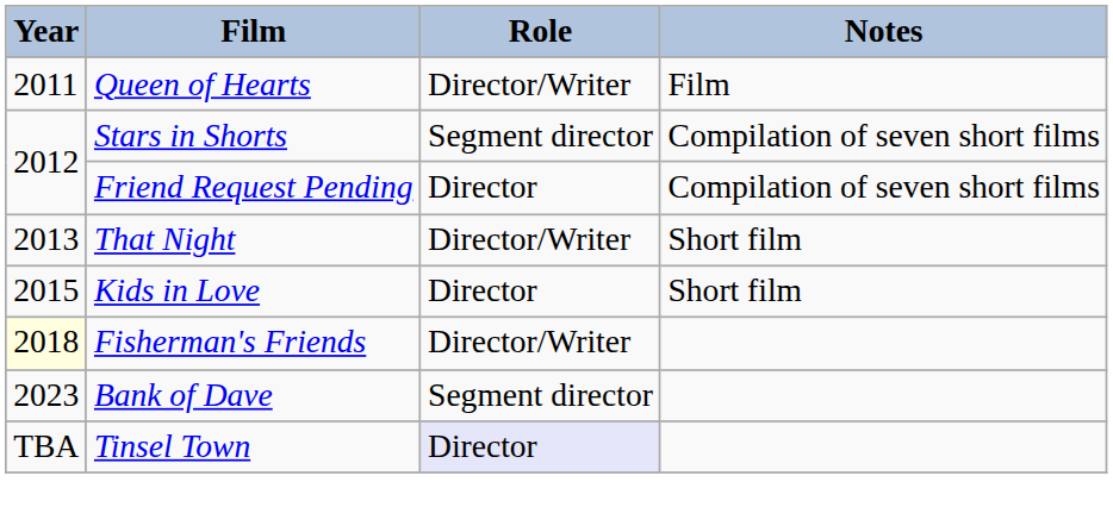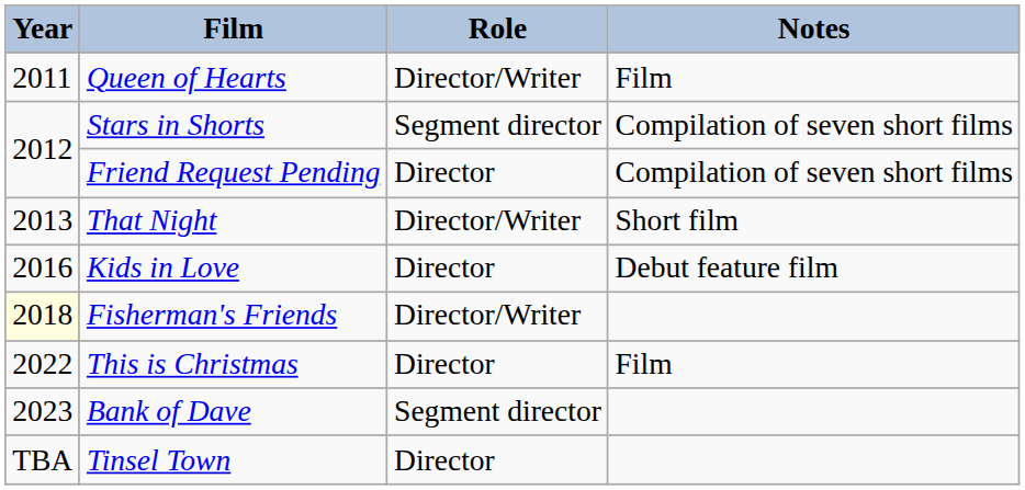 <table class="wikitable" ;>
 <tr style="text-align:center;">
 <th style="background:#B0C4DE;">Year</th>
 <th style="background:#B0C4DE;">Film</th>
 <th style="background:#B0C4DE;">Role</th>
 <th style="background:#B0C4DE;">Notes</th>
 </tr>
 <tr>
 <td>2011</td>
 <td><em><a href='#'>Queen of Hearts</a></em></td>
 <td>Director/Writer</td>
 <td>Film</td>
 </tr>
 <tr>
 <td rowspan="2">2012</td>
 <td><em><a href='#'>Stars in Shorts </a></em></td>
 <td>Segment director</td>
 <td>Compilation of seven short films</td>
 </tr>
 <tr>
 <td><em><a href='#'>Friend Request Pending</a></em></td>
 <td>Director</td>
 <td>Compilation of seven short films</td>
 </tr>
 <tr>
 <td>2013</td>
 <td><em><a href='#'>That Night</a></em></td>
 <td>Director/Writer</td>
 <td>Short film</td>
 </tr>
 <tr>
-<td>2015</td>
+<td>2016</td>
 <td><em><a href='#'>Kids in Love</a></em></td>
 <td>Director</td>
-<td>Short film</td>
+<td>Debut feature film</td>
 </tr>
 <tr>
 <td style="background: lightyellow;">2018</td>
 <td><em><a href='#'>Fisherman's Friends</a></em></td>
 <td>Director/Writer</td>
 <td></td>
+</tr>
+<tr>
+<td>2022</td>
+<td><em><a href='#'>This is Christmas</a></em></td>
+<td>Director</td>
+<td>Film</td>
 </tr>
 <tr>
 <td>2023</td>
 <td><em><a href='#'>Bank of Dave</a></em></td>
 <td>Segment director</td>
 <td></td>
 </tr>
 <tr>
 <td>TBA</td>
 <td><em><a href='#'>Tinsel Town</a></em></td>
-<td style="background: lavender;">Director</td>
+<td>Director</td>
 <td></td>
 </tr>
 </table>
